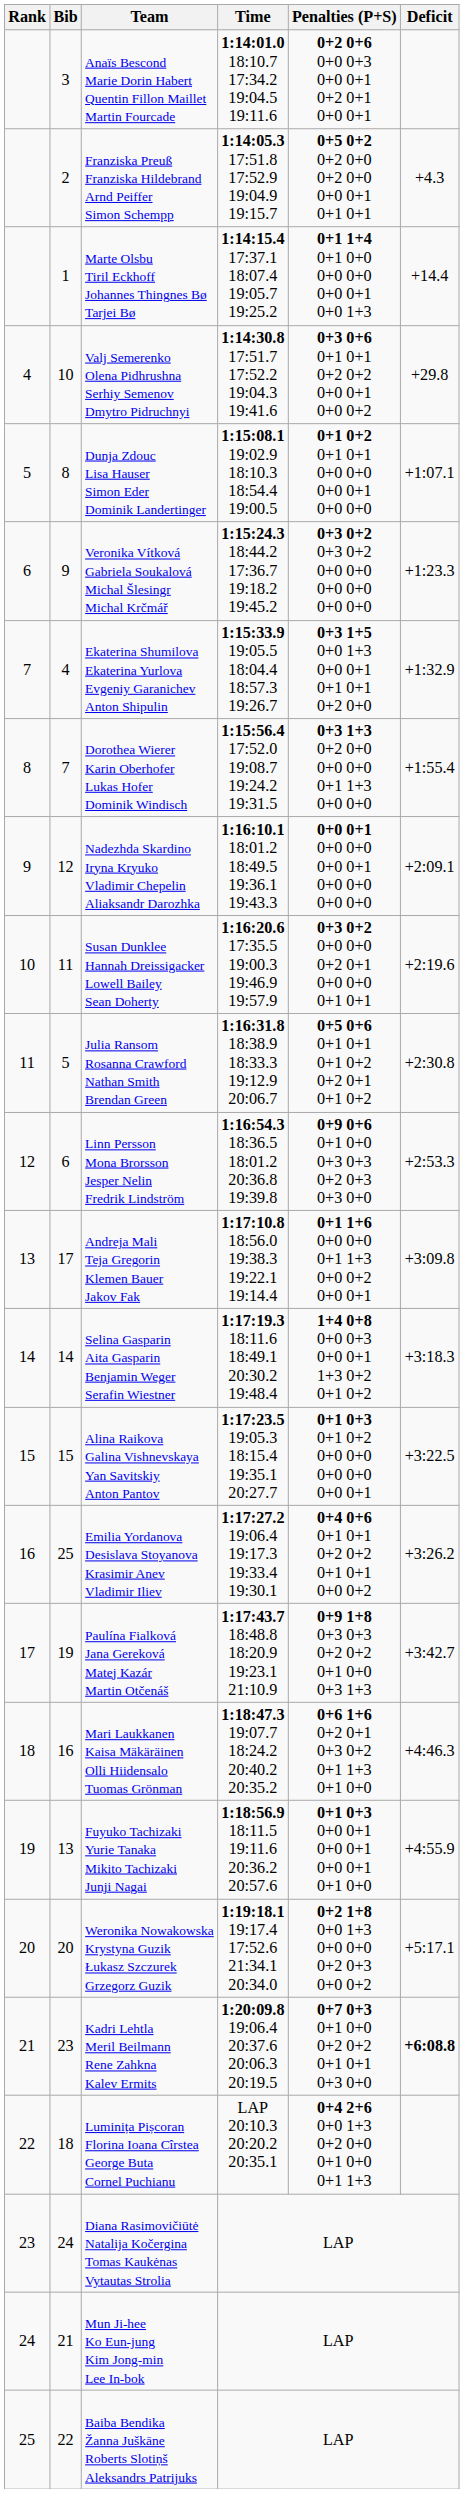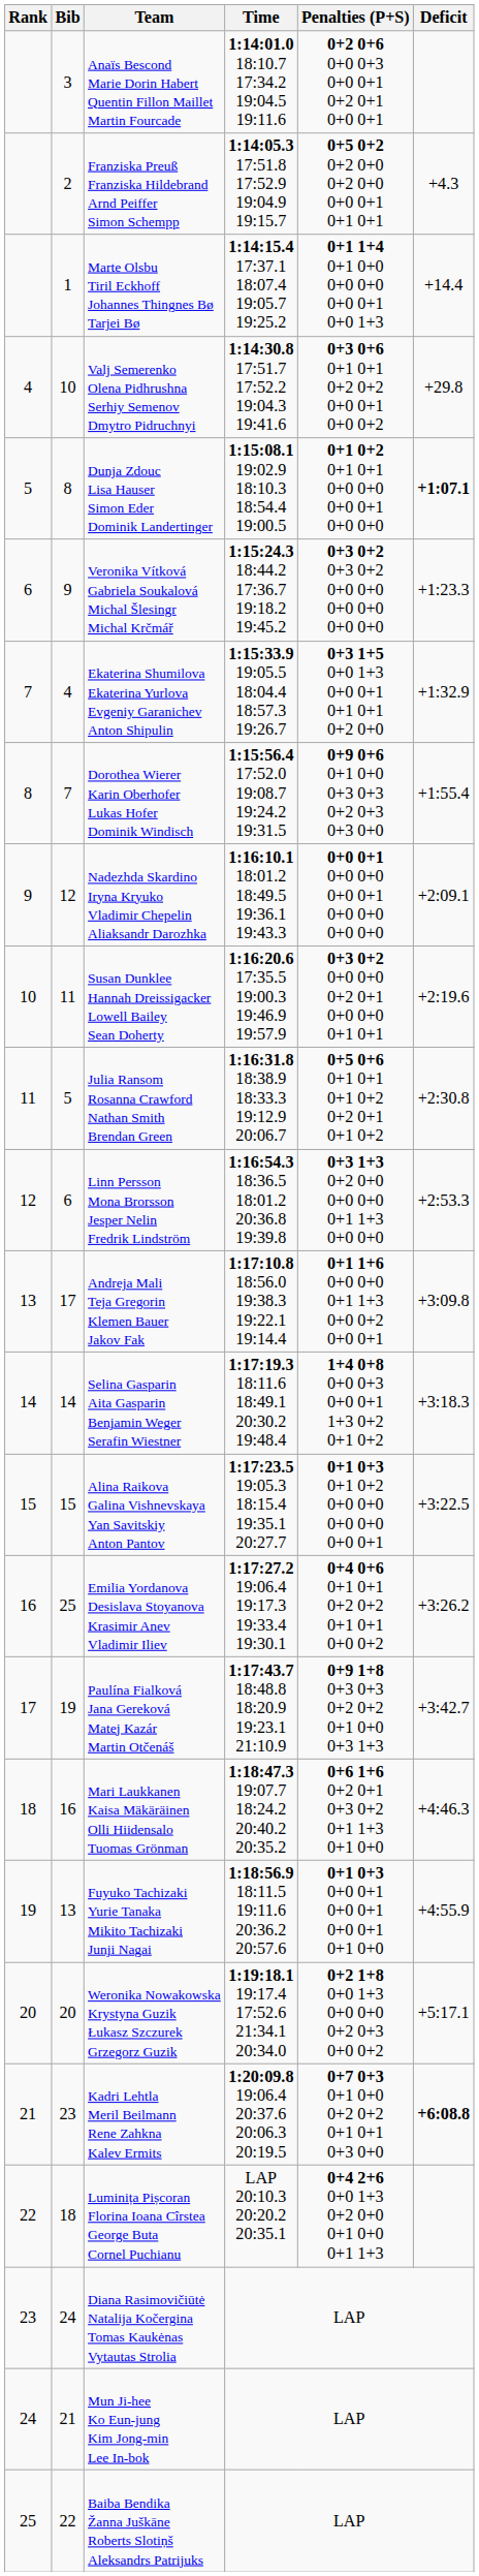 <table class="wikitable sortable" style="text-align:center">
 <tr>
 <th>Rank</th>
 <th>Bib</th>
 <th>Team</th>
 <th>Time</th>
 <th>Penalties (P+S)</th>
 <th>Deficit</th>
 </tr>
 <tr>
 <td></td>
 <td>3</td>
 <td align=left><br><small><a href='#'>Anaïs Bescond</a><br><a href='#'>Marie Dorin Habert</a><br><a href='#'>Quentin Fillon Maillet</a><br><a href='#'>Martin Fourcade</a></small></td>
 <td><strong>1:14:01.0</strong><br>18:10.7<br>17:34.2<br>19:04.5<br>19:11.6</td>
 <td><strong>0+2 0+6</strong><br>0+0 0+3<br>0+0 0+1<br>0+2 0+1<br>0+0 0+1</td>
 <td></td>
 </tr>
 <tr>
 <td></td>
 <td>2</td>
 <td align=left><br><small><a href='#'>Franziska Preuß</a><br><a href='#'>Franziska Hildebrand</a><br><a href='#'>Arnd Peiffer</a><br><a href='#'>Simon Schempp</a></small></td>
 <td><strong>1:14:05.3</strong><br>17:51.8<br>17:52.9<br>19:04.9<br>19:15.7</td>
 <td><strong>0+5 0+2</strong><br>0+2 0+0<br>0+2 0+0<br>0+0 0+1<br>0+1 0+1</td>
 <td>+4.3</td>
 </tr>
 <tr>
 <td></td>
 <td>1</td>
 <td align=left><br><small><a href='#'>Marte Olsbu</a><br><a href='#'>Tiril Eckhoff</a><br><a href='#'>Johannes Thingnes Bø</a><br><a href='#'>Tarjei Bø</a></small></td>
 <td><strong>1:14:15.4</strong><br>17:37.1<br>18:07.4<br>19:05.7<br>19:25.2</td>
 <td><strong>0+1 1+4</strong><br>0+1 0+0<br>0+0 0+0<br>0+0 0+1<br>0+0 1+3</td>
 <td>+14.4</td>
 </tr>
 <tr>
 <td>4</td>
 <td>10</td>
 <td align=left><br><small><a href='#'>Valj Semerenko</a><br><a href='#'>Olena Pidhrushna</a><br><a href='#'>Serhiy Semenov</a><br><a href='#'>Dmytro Pidruchnyi</a></small></td>
 <td><strong>1:14:30.8</strong><br>17:51.7<br>17:52.2<br>19:04.3<br>19:41.6</td>
 <td><strong>0+3 0+6</strong><br>0+1 0+1<br>0+2 0+2<br>0+0 0+1<br>0+0 0+2</td>
 <td>+29.8</td>
 </tr>
 <tr>
 <td>5</td>
 <td>8</td>
 <td align=left><br><small><a href='#'>Dunja Zdouc</a><br><a href='#'>Lisa Hauser</a><br><a href='#'>Simon Eder</a><br><a href='#'>Dominik Landertinger</a></small></td>
 <td><strong>1:15:08.1</strong><br>19:02.9<br>18:10.3<br>18:54.4<br>19:00.5</td>
 <td><strong>0+1 0+2</strong><br>0+1 0+1<br>0+0 0+0<br>0+0 0+1<br>0+0 0+0</td>
-<td>+1:07.1</td>
+<td><strong>+1:07.1</strong></td>
 </tr>
 <tr>
 <td>6</td>
 <td>9</td>
 <td align=left><br><small><a href='#'>Veronika Vítková</a><br><a href='#'>Gabriela Soukalová</a><br><a href='#'>Michal Šlesingr</a><br><a href='#'>Michal Krčmář</a></small></td>
 <td><strong>1:15:24.3</strong><br>18:44.2<br>17:36.7<br>19:18.2<br>19:45.2</td>
 <td><strong>0+3 0+2</strong><br>0+3 0+2<br>0+0 0+0<br>0+0 0+0<br>0+0 0+0</td>
 <td>+1:23.3</td>
 </tr>
 <tr>
 <td>7</td>
 <td>4</td>
 <td align=left><br><small><a href='#'>Ekaterina Shumilova</a><br><a href='#'>Ekaterina Yurlova</a><br><a href='#'>Evgeniy Garanichev</a><br><a href='#'>Anton Shipulin</a></small></td>
 <td><strong>1:15:33.9</strong><br>19:05.5<br>18:04.4<br>18:57.3<br>19:26.7</td>
 <td><strong>0+3 1+5</strong><br>0+0 1+3<br>0+0 0+1<br>0+1 0+1<br>0+2 0+0</td>
 <td>+1:32.9</td>
 </tr>
 <tr>
 <td>8</td>
 <td>7</td>
 <td align=left><br><small><a href='#'>Dorothea Wierer</a><br><a href='#'>Karin Oberhofer</a><br><a href='#'>Lukas Hofer</a><br><a href='#'>Dominik Windisch</a></small></td>
 <td><strong>1:15:56.4</strong><br>17:52.0<br>19:08.7<br>19:24.2<br>19:31.5</td>
-<td><strong>0+3 1+3</strong><br>0+2 0+0<br>0+0 0+0<br>0+1 1+3<br>0+0 0+0</td>
+<td><strong>0+9 0+6</strong><br>0+1 0+0<br>0+3 0+3<br>0+2 0+3<br>0+3 0+0</td>
 <td>+1:55.4</td>
 </tr>
 <tr>
 <td>9</td>
 <td>12</td>
 <td align=left><br><small><a href='#'>Nadezhda Skardino</a><br><a href='#'>Iryna Kryuko</a><br><a href='#'>Vladimir Chepelin</a><br><a href='#'>Aliaksandr Darozhka</a></small></td>
 <td><strong>1:16:10.1</strong><br>18:01.2<br>18:49.5<br>19:36.1<br>19:43.3</td>
 <td><strong>0+0 0+1</strong><br>0+0 0+0<br>0+0 0+1<br>0+0 0+0<br>0+0 0+0</td>
 <td>+2:09.1</td>
 </tr>
 <tr>
 <td>10</td>
 <td>11</td>
 <td align=left><br><small><a href='#'>Susan Dunklee</a><br><a href='#'>Hannah Dreissigacker</a><br><a href='#'>Lowell Bailey</a><br><a href='#'>Sean Doherty</a></small></td>
 <td><strong>1:16:20.6</strong><br>17:35.5<br>19:00.3<br>19:46.9<br>19:57.9</td>
 <td><strong>0+3 0+2</strong><br>0+0 0+0<br>0+2 0+1<br>0+0 0+0<br>0+1 0+1</td>
 <td>+2:19.6</td>
 </tr>
 <tr>
 <td>11</td>
 <td>5</td>
 <td align=left><br><small><a href='#'>Julia Ransom</a><br><a href='#'>Rosanna Crawford</a><br><a href='#'>Nathan Smith</a><br><a href='#'>Brendan Green</a></small></td>
 <td><strong>1:16:31.8</strong><br>18:38.9<br>18:33.3<br>19:12.9<br>20:06.7</td>
 <td><strong>0+5 0+6</strong><br>0+1 0+1<br>0+1 0+2<br>0+2 0+1<br>0+1 0+2</td>
 <td>+2:30.8</td>
 </tr>
 <tr>
 <td>12</td>
 <td>6</td>
 <td align=left><br><small><a href='#'>Linn Persson</a><br><a href='#'>Mona Brorsson</a><br><a href='#'>Jesper Nelin</a><br><a href='#'>Fredrik Lindström</a></small></td>
 <td><strong>1:16:54.3</strong><br>18:36.5<br>18:01.2<br>20:36.8<br>19:39.8</td>
-<td><strong>0+9 0+6</strong><br>0+1 0+0<br>0+3 0+3<br>0+2 0+3<br>0+3 0+0</td>
+<td><strong>0+3 1+3</strong><br>0+2 0+0<br>0+0 0+0<br>0+1 1+3<br>0+0 0+0</td>
 <td>+2:53.3</td>
 </tr>
 <tr>
 <td>13</td>
 <td>17</td>
 <td align=left><br><small><a href='#'>Andreja Mali</a><br><a href='#'>Teja Gregorin</a><br><a href='#'>Klemen Bauer</a><br><a href='#'>Jakov Fak</a></small></td>
 <td><strong>1:17:10.8</strong><br>18:56.0<br>19:38.3<br>19:22.1<br>19:14.4</td>
 <td><strong>0+1 1+6</strong><br>0+0 0+0<br>0+1 1+3<br>0+0 0+2<br>0+0 0+1</td>
 <td>+3:09.8</td>
 </tr>
 <tr>
 <td>14</td>
 <td>14</td>
 <td align=left><br><small><a href='#'>Selina Gasparin</a><br><a href='#'>Aita Gasparin</a><br><a href='#'>Benjamin Weger</a><br><a href='#'>Serafin Wiestner</a></small></td>
 <td><strong>1:17:19.3</strong><br>18:11.6<br>18:49.1<br>20:30.2<br>19:48.4</td>
 <td><strong>1+4 0+8</strong><br>0+0 0+3<br>0+0 0+1<br>1+3 0+2<br>0+1 0+2</td>
 <td>+3:18.3</td>
 </tr>
 <tr>
 <td>15</td>
 <td>15</td>
 <td align=left><br><small><a href='#'>Alina Raikova</a><br><a href='#'>Galina Vishnevskaya</a><br><a href='#'>Yan Savitskiy</a><br><a href='#'>Anton Pantov</a></small></td>
 <td><strong>1:17:23.5</strong><br>19:05.3<br>18:15.4<br>19:35.1<br>20:27.7</td>
 <td><strong>0+1 0+3</strong><br>0+1 0+2<br>0+0 0+0<br>0+0 0+0<br>0+0 0+1</td>
 <td>+3:22.5</td>
 </tr>
 <tr>
 <td>16</td>
 <td>25</td>
 <td align=left><br><small><a href='#'>Emilia Yordanova</a><br><a href='#'>Desislava Stoyanova</a><br><a href='#'>Krasimir Anev</a><br><a href='#'>Vladimir Iliev</a></small></td>
 <td><strong>1:17:27.2</strong><br>19:06.4<br>19:17.3<br>19:33.4<br>19:30.1</td>
 <td><strong>0+4 0+6</strong><br>0+1 0+1<br>0+2 0+2<br>0+1 0+1<br>0+0 0+2</td>
 <td>+3:26.2</td>
 </tr>
 <tr>
 <td>17</td>
 <td>19</td>
 <td align=left><br><small><a href='#'>Paulína Fialková</a><br><a href='#'>Jana Gereková</a><br><a href='#'>Matej Kazár</a><br><a href='#'>Martin Otčenáš</a></small></td>
 <td><strong>1:17:43.7</strong><br>18:48.8<br>18:20.9<br>19:23.1<br>21:10.9</td>
 <td><strong>0+9 1+8</strong><br>0+3 0+3<br>0+2 0+2<br>0+1 0+0<br>0+3 1+3</td>
 <td>+3:42.7</td>
 </tr>
 <tr>
 <td>18</td>
 <td>16</td>
 <td align=left><br><small><a href='#'>Mari Laukkanen</a><br><a href='#'>Kaisa Mäkäräinen</a><br><a href='#'>Olli Hiidensalo</a><br><a href='#'>Tuomas Grönman</a></small></td>
 <td><strong>1:18:47.3</strong><br>19:07.7<br>18:24.2<br>20:40.2<br>20:35.2</td>
 <td><strong>0+6 1+6</strong><br>0+2 0+1<br>0+3 0+2<br>0+1 1+3<br>0+1 0+0</td>
 <td>+4:46.3</td>
 </tr>
 <tr>
 <td>19</td>
 <td>13</td>
 <td align=left><br><small><a href='#'>Fuyuko Tachizaki</a><br><a href='#'>Yurie Tanaka</a><br><a href='#'>Mikito Tachizaki</a><br><a href='#'>Junji Nagai</a></small></td>
 <td><strong>1:18:56.9</strong><br>18:11.5<br>19:11.6<br>20:36.2<br>20:57.6</td>
 <td><strong>0+1 0+3</strong><br>0+0 0+1<br>0+0 0+1<br>0+0 0+1<br>0+1 0+0</td>
 <td>+4:55.9</td>
 </tr>
 <tr>
 <td>20</td>
 <td>20</td>
 <td align=left><br><small><a href='#'>Weronika Nowakowska</a><br><a href='#'>Krystyna Guzik</a><br><a href='#'>Łukasz Szczurek</a><br><a href='#'>Grzegorz Guzik</a></small></td>
 <td><strong>1:19:18.1</strong><br>19:17.4<br>17:52.6<br>21:34.1<br>20:34.0</td>
 <td><strong>0+2 1+8</strong><br>0+0 1+3<br>0+0 0+0<br>0+2 0+3<br>0+0 0+2</td>
 <td>+5:17.1</td>
 </tr>
 <tr>
 <td>21</td>
 <td>23</td>
 <td align=left><br><small><a href='#'>Kadri Lehtla</a><br><a href='#'>Meril Beilmann</a><br><a href='#'>Rene Zahkna</a><br><a href='#'>Kalev Ermits</a></small></td>
 <td><strong>1:20:09.8</strong><br>19:06.4<br>20:37.6<br>20:06.3<br>20:19.5</td>
 <td><strong>0+7 0+3</strong><br>0+1 0+0<br>0+2 0+2<br>0+1 0+1<br>0+3 0+0</td>
 <td><strong>+6:08.8</strong></td>
 </tr>
 <tr>
 <td>22</td>
 <td>18</td>
 <td align=left><br><small><a href='#'>Luminița Pișcoran</a><br><a href='#'>Florina Ioana Cîrstea</a><br><a href='#'>George Buta</a><br><a href='#'>Cornel Puchianu</a></small></td>
 <td>LAP<br>20:10.3<br>20:20.2<br>20:35.1<br><br></td>
 <td><strong>0+4 2+6</strong><br>0+0 1+3<br>0+2 0+0<br>0+1 0+0<br>0+1 1+3</td>
 <td></td>
 </tr>
 <tr>
 <td>23</td>
 <td>24</td>
 <td align=left><br><small><a href='#'>Diana Rasimovičiūtė</a><br><a href='#'>Natalija Kočergina</a><br><a href='#'>Tomas Kaukėnas</a><br><a href='#'>Vytautas Strolia</a></small></td>
 <td colspan=3>LAP</td>
 </tr>
 <tr>
 <td>24</td>
 <td>21</td>
 <td align=left><br><small><a href='#'>Mun Ji-hee</a><br><a href='#'>Ko Eun-jung</a><br><a href='#'>Kim Jong-min</a><br><a href='#'>Lee In-bok</a></small></td>
 <td colspan=3>LAP</td>
 </tr>
 <tr>
 <td>25</td>
 <td>22</td>
 <td align=left><br><small><a href='#'>Baiba Bendika</a><br><a href='#'>Žanna Juškāne</a><br><a href='#'>Roberts Slotiņš</a><br><a href='#'>Aleksandrs Patrijuks</a></small></td>
 <td colspan=3>LAP</td>
 </tr>
 </table>
